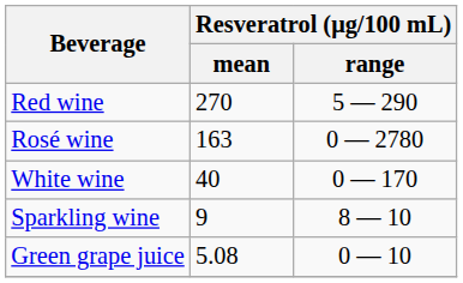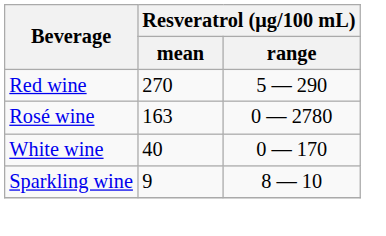 <table class="wikitable">
 <tr>
 <th rowspan="2">Beverage</th>
 <th colspan="2">Resveratrol (μg/100 mL)</th>
 </tr>
 <tr>
 <th>mean</th>
 <th>range</th>
 </tr>
 <tr>
 <td><a href='#'>Red wine</a></td>
 <td>270</td>
 <td style="text-align:center;">5 — 290</td>
 </tr>
 <tr>
 <td><a href='#'>Rosé wine</a></td>
 <td>163</td>
 <td style="text-align:center;">0 — 2780</td>
 </tr>
 <tr>
 <td><a href='#'>White wine</a></td>
 <td>40</td>
 <td style="text-align:center;">0 — 170</td>
 </tr>
 <tr>
 <td><a href='#'>Sparkling wine</a></td>
 <td>9</td>
 <td style="text-align:center;">8 — 10</td>
 </tr>
 <tr>
-<td><a href='#'>Green grape juice</a></td>
-<td>5.08</td>
-<td style="text-align:center;">0 — 10</td>
-</tr>
-<tr>
 </tr>
 </table>
